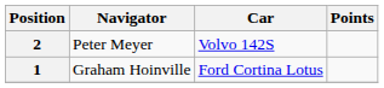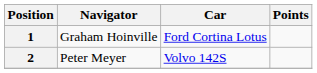 <table class="wikitable" border="1">
 <tr>
 <th>Position</th>
 <th>Navigator</th>
 <th>Car</th>
 <th>Points</th>
 </tr>
 <tr>
+<th>1</th>
+<td>Graham Hoinville</td>
+<td><a href='#'>Ford Cortina Lotus</a></td>
+<td align="center"></td>
+</tr>
+<tr>
 <th>2</th>
 <td>Peter Meyer</td>
 <td><a href='#'>Volvo 142S</a></td>
 <td align="center"></td>
 </tr>
 <tr>
-<th>1</th>
-<td>Graham Hoinville</td>
-<td><a href='#'>Ford Cortina Lotus</a></td>
-<td align="center"></td>
-</tr>
-<tr>
 </tr>
 </table>
